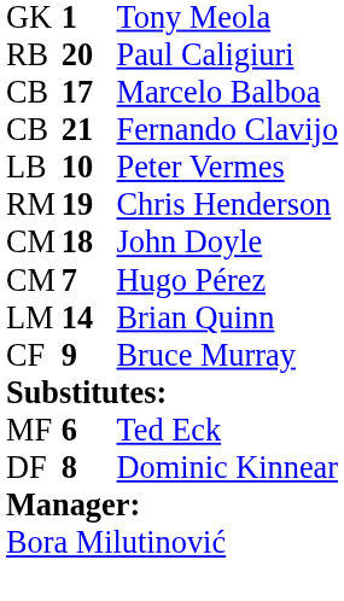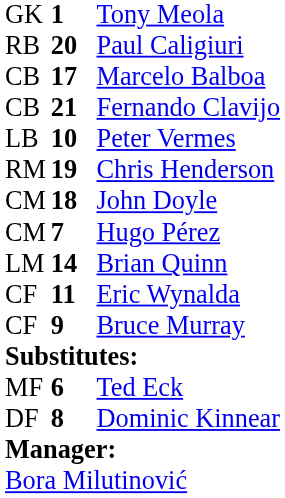 <table cellspacing="0" cellpadding="0" style="font-size:90%; margin:0.2em auto;">
 <tr>
 <th width="25"></th>
 <th width="25"></th>
 </tr>
 <tr>
 <td>GK</td>
 <td><strong>1</strong></td>
 <td><a href='#'>Tony Meola</a></td>
 </tr>
 <tr>
 <td>RB</td>
 <td><strong>20</strong></td>
 <td><a href='#'>Paul Caligiuri</a></td>
 </tr>
 <tr>
 <td>CB</td>
 <td><strong>17</strong></td>
 <td><a href='#'>Marcelo Balboa</a></td>
 </tr>
 <tr>
 <td>CB</td>
 <td><strong>21</strong></td>
 <td><a href='#'>Fernando Clavijo</a></td>
 </tr>
 <tr>
 <td>LB</td>
 <td><strong>10</strong></td>
 <td><a href='#'>Peter Vermes</a></td>
 </tr>
 <tr>
 <td>RM</td>
 <td><strong>19</strong></td>
 <td><a href='#'>Chris Henderson</a></td>
 </tr>
 <tr>
 <td>CM</td>
 <td><strong>18</strong></td>
 <td><a href='#'>John Doyle</a></td>
 </tr>
 <tr>
 <td>CM</td>
 <td><strong>7</strong></td>
 <td><a href='#'>Hugo Pérez</a></td>
 <td></td>
 </tr>
 <tr>
 <td>LM</td>
 <td><strong>14</strong></td>
 <td><a href='#'>Brian Quinn</a></td>
 </tr>
 <tr>
 <td>CF</td>
+<td><strong>11</strong></td>
+<td><a href='#'>Eric Wynalda</a></td>
+<td></td>
+<td></td>
+</tr>
+<tr>
+<td>CF</td>
 <td><strong>9</strong></td>
 <td><a href='#'>Bruce Murray</a></td>
 <td></td>
 <td></td>
 </tr>
 <tr>
 <td colspan=3><strong>Substitutes:</strong></td>
 </tr>
 <tr>
 <td>MF</td>
 <td><strong>6</strong></td>
 <td><a href='#'>Ted Eck</a></td>
 <td></td>
 <td></td>
 </tr>
 <tr>
 <td>DF</td>
 <td><strong>8</strong></td>
 <td><a href='#'>Dominic Kinnear</a></td>
 <td></td>
 <td></td>
 </tr>
 <tr>
 <td colspan=3><strong>Manager:</strong></td>
 </tr>
 <tr>
 <td colspan=4> <a href='#'>Bora Milutinović</a></td>
 </tr>
 </table>
